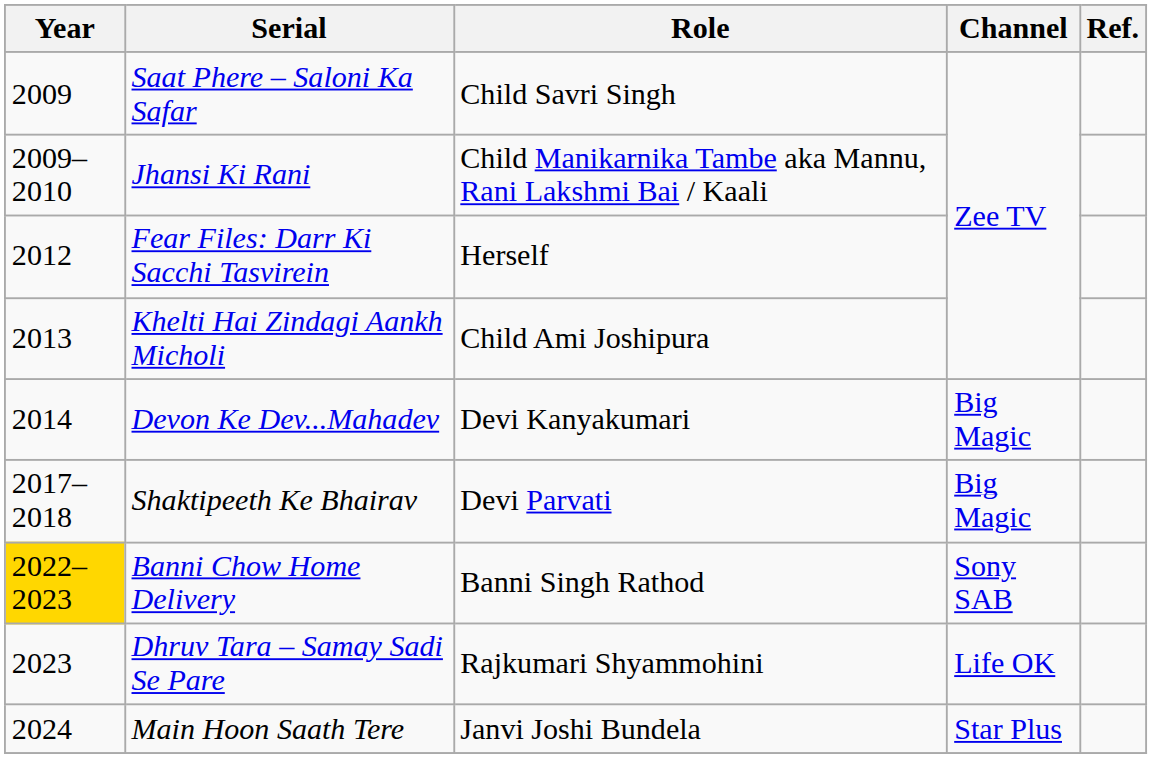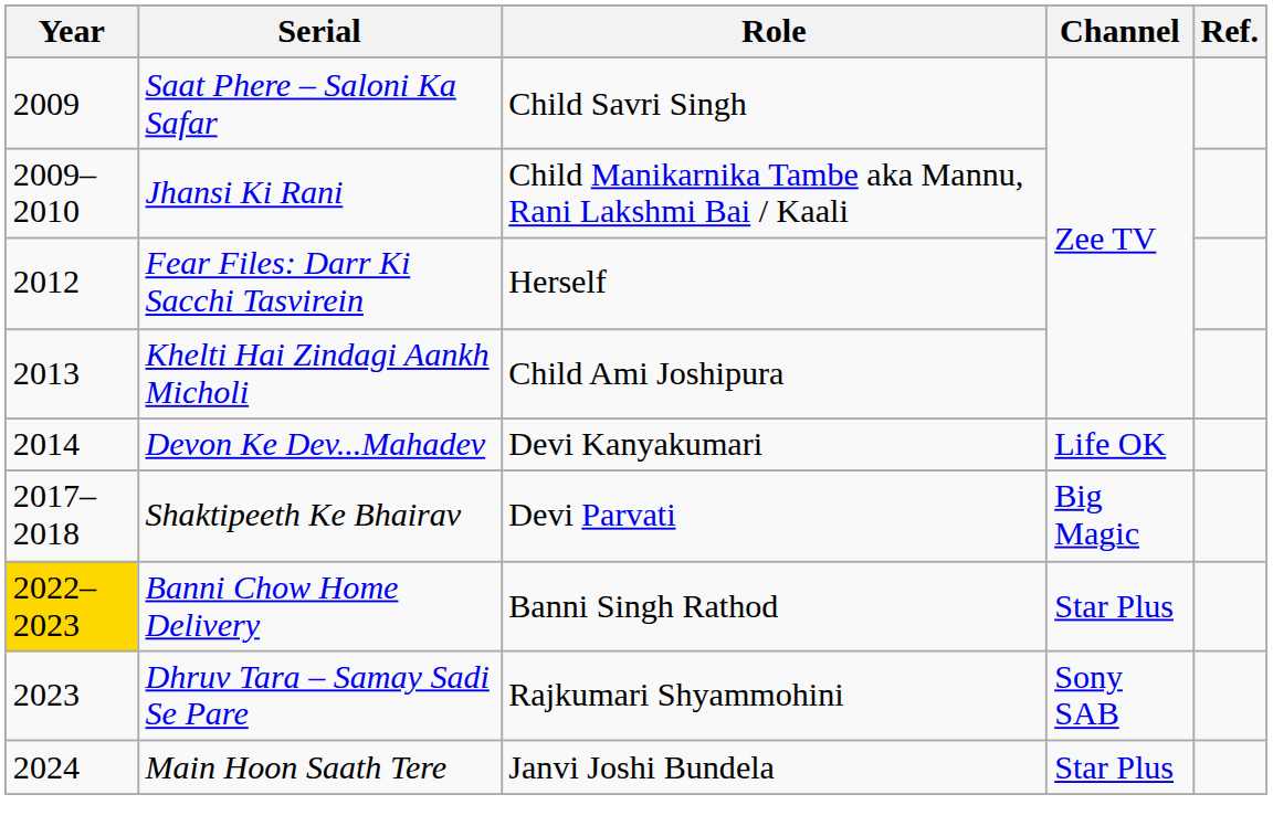 <table class="wikitable sortable">
 <tr>
 <th>Year</th>
 <th>Serial</th>
 <th>Role</th>
 <th>Channel</th>
 <th>Ref.</th>
 </tr>
 <tr>
 <td>2009</td>
 <td><em><a href='#'>Saat Phere – Saloni Ka Safar</a></em></td>
 <td>Child Savri Singh</td>
 <td rowspan = "4"><a href='#'>Zee TV</a></td>
 <td></td>
 </tr>
 <tr>
 <td>2009–2010</td>
 <td><em><a href='#'> Jhansi Ki Rani</a></em></td>
 <td>Child <a href='#'>Manikarnika Tambe</a> aka Mannu, <a href='#'>Rani Lakshmi Bai</a> / Kaali</td>
 <td></td>
 </tr>
 <tr>
 <td>2012</td>
 <td><em><a href='#'>Fear Files: Darr Ki Sacchi Tasvirein</a></em></td>
 <td>Herself</td>
 <td></td>
 </tr>
 <tr>
 <td>2013</td>
 <td><em><a href='#'>Khelti Hai Zindagi Aankh Micholi</a></em></td>
 <td>Child Ami Joshipura</td>
 <td></td>
 </tr>
 <tr>
 <td>2014</td>
 <td><em><a href='#'>Devon Ke Dev...Mahadev</a></em></td>
 <td>Devi Kanyakumari</td>
-<td><a href='#'>Big Magic</a></td>
+<td><a href='#'>Life OK</a></td>
 <td></td>
 </tr>
 <tr>
 <td>2017–2018</td>
 <td><em>Shaktipeeth Ke Bhairav</em></td>
 <td>Devi <a href='#'>Parvati</a></td>
 <td><a href='#'>Big Magic</a></td>
 <td></td>
 </tr>
 <tr>
 <td style="background: gold;">2022–2023</td>
 <td><em><a href='#'>Banni Chow Home Delivery</a></em></td>
 <td>Banni Singh Rathod</td>
-<td><a href='#'>Sony SAB</a></td>
+<td><a href='#'>Star Plus</a></td>
 <td></td>
 </tr>
 <tr>
 <td>2023</td>
 <td><em><a href='#'>Dhruv Tara – Samay Sadi Se Pare</a></em></td>
 <td>Rajkumari Shyammohini</td>
-<td><a href='#'>Life OK</a></td>
+<td><a href='#'>Sony SAB</a></td>
 <td></td>
 </tr>
 <tr>
 <td>2024</td>
 <td><em>Main Hoon Saath Tere</em></td>
 <td>Janvi Joshi Bundela</td>
 <td><a href='#'>Star Plus</a></td>
 <td></td>
 </tr>
 <tr>
 </tr>
 </table>
